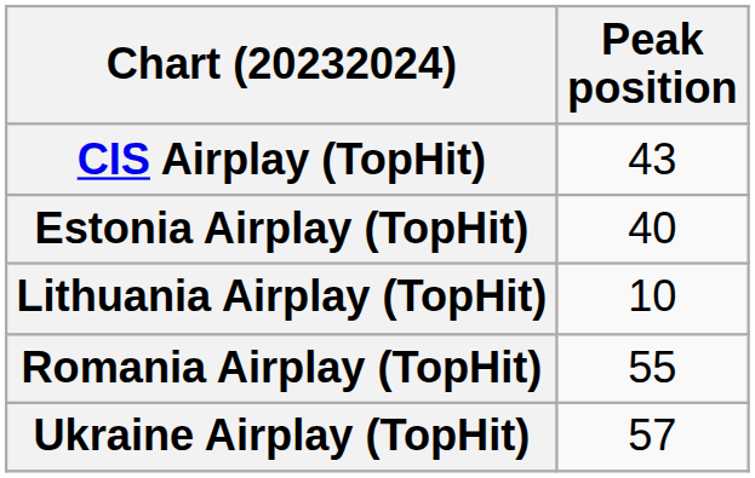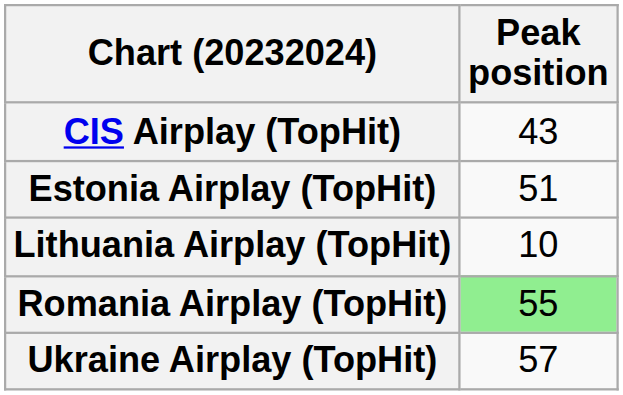 <table class="wikitable sortable plainrowheaders" style="text-align:center">
 <tr>
 <th scope="col">Chart (20232024)</th>
 <th scope="col">Peak<br>position</th>
 </tr>
 <tr>
 <th scope="row"><a href='#'>CIS</a> Airplay (TopHit)</th>
 <td>43</td>
 </tr>
 <tr>
 <th scope="row">Estonia Airplay (TopHit)</th>
-<td>40</td>
+<td>51</td>
 </tr>
 <tr>
 <th scope="row">Lithuania Airplay (TopHit)</th>
 <td>10</td>
 </tr>
 <tr>
 <th scope="row">Romania Airplay (TopHit)</th>
-<td>55</td>
+<td style="background: lightgreen;">55</td>
 </tr>
 <tr>
 <th scope="row">Ukraine Airplay (TopHit)</th>
 <td>57</td>
 </tr>
 </table>
